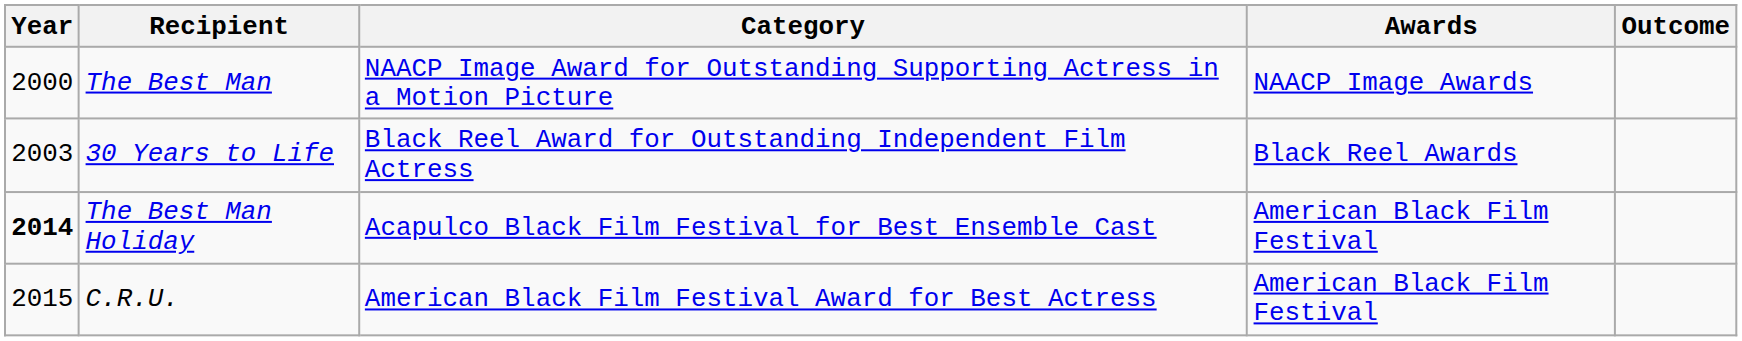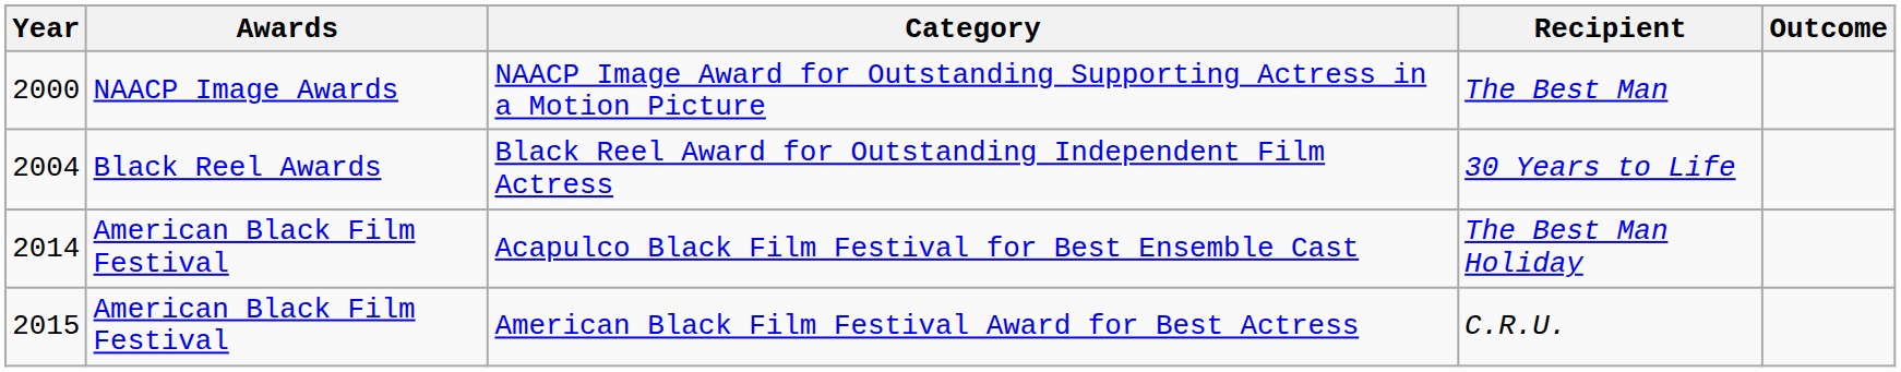 <table class="wikitable sortable">
 <tr>
 <th>Year</th>
+<th>Awards</th>
+<th>Category</th>
 <th>Recipient</th>
-<th>Category</th>
-<th>Awards</th>
 <th>Outcome</th>
 </tr>
 <tr>
 <td>2000</td>
+<td><a href='#'>NAACP Image Awards</a></td>
+<td><a href='#'>NAACP Image Award for Outstanding Supporting Actress in a Motion Picture</a></td>
 <td><em><a href='#'>The Best Man</a></em></td>
-<td><a href='#'>NAACP Image Award for Outstanding Supporting Actress in a Motion Picture</a></td>
-<td><a href='#'>NAACP Image Awards</a></td>
 <td></td>
 </tr>
 <tr>
-<td>2003</td>
+<td>2004</td>
+<td><a href='#'>Black Reel Awards</a></td>
+<td><a href='#'>Black Reel Award for Outstanding Independent Film Actress</a></td>
 <td><em><a href='#'>30 Years to Life</a></em></td>
-<td><a href='#'>Black Reel Award for Outstanding Independent Film Actress</a></td>
-<td><a href='#'>Black Reel Awards</a></td>
 <td></td>
 </tr>
 <tr>
-<td><strong>2014</strong></td>
+<td>2014</td>
+<td><a href='#'>American Black Film Festival</a></td>
+<td><a href='#'>Acapulco Black Film Festival for Best Ensemble Cast</a></td>
 <td><em><a href='#'>The Best Man Holiday</a></em></td>
-<td><a href='#'>Acapulco Black Film Festival for Best Ensemble Cast</a></td>
-<td><a href='#'>American Black Film Festival</a></td>
 <td></td>
 </tr>
 <tr>
 <td>2015</td>
+<td><a href='#'>American Black Film Festival</a></td>
+<td><a href='#'>American Black Film Festival Award for Best Actress</a></td>
 <td><em>C.R.U.</em></td>
-<td><a href='#'>American Black Film Festival Award for Best Actress</a></td>
-<td><a href='#'>American Black Film Festival</a></td>
 <td></td>
 </tr>
 </table>
